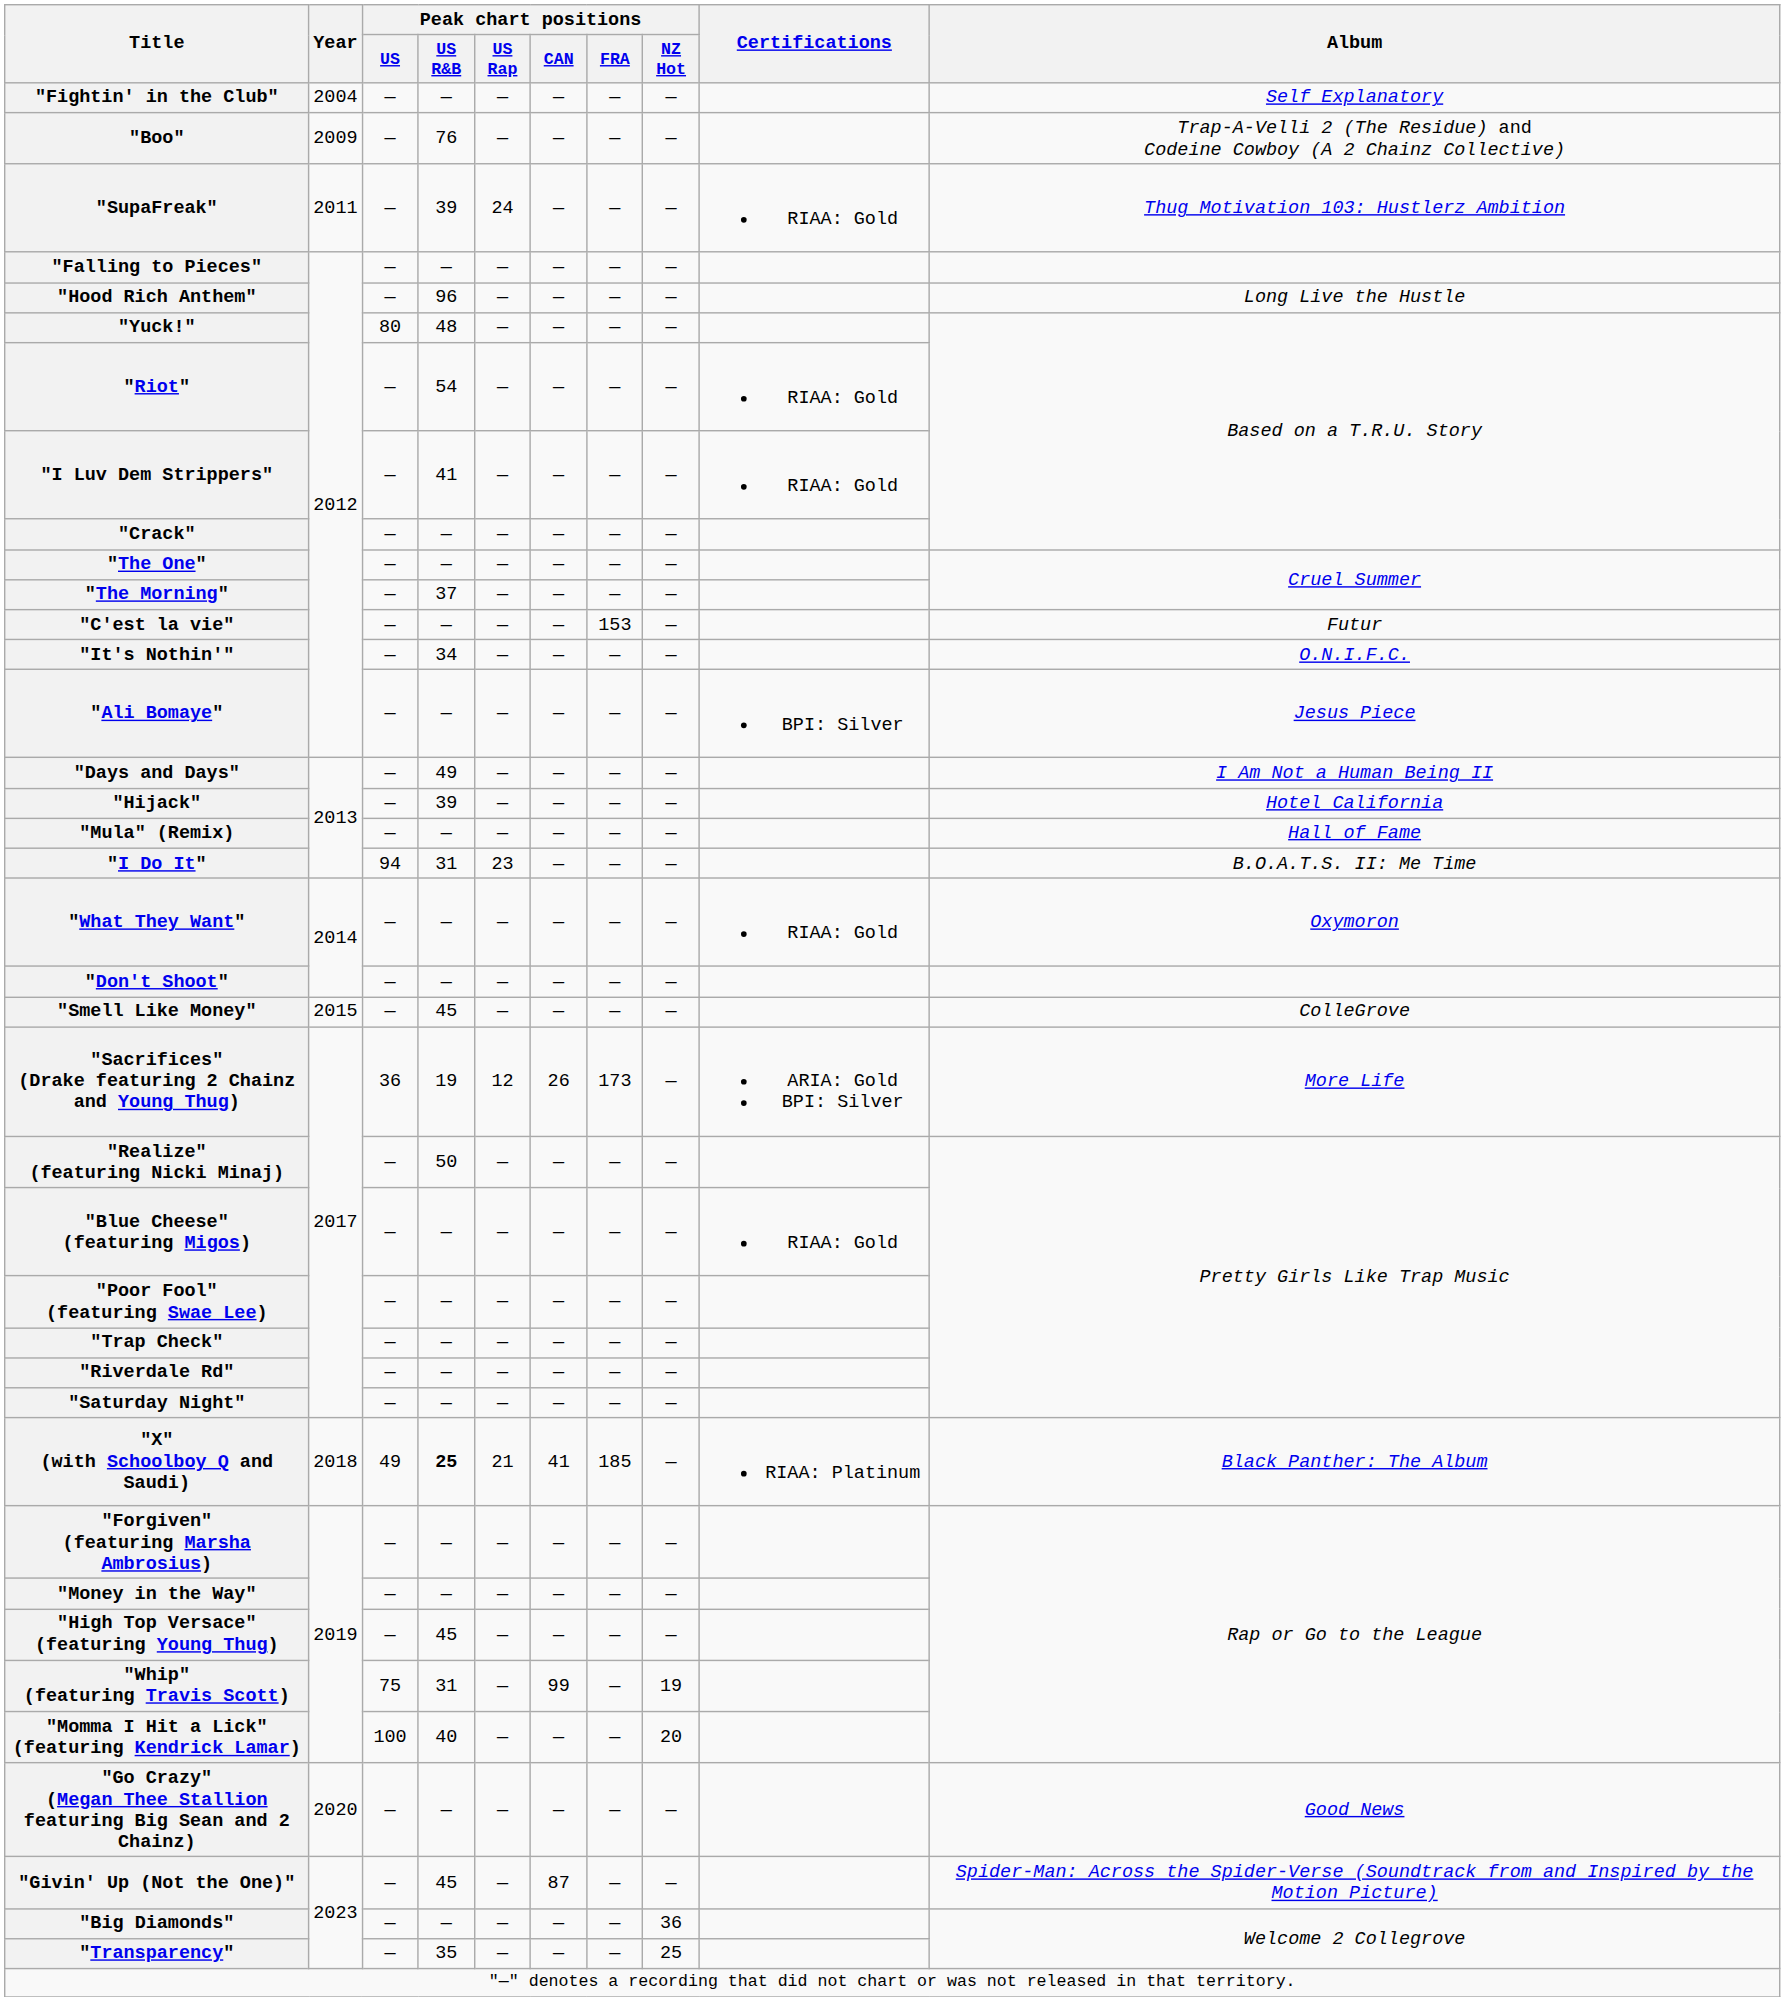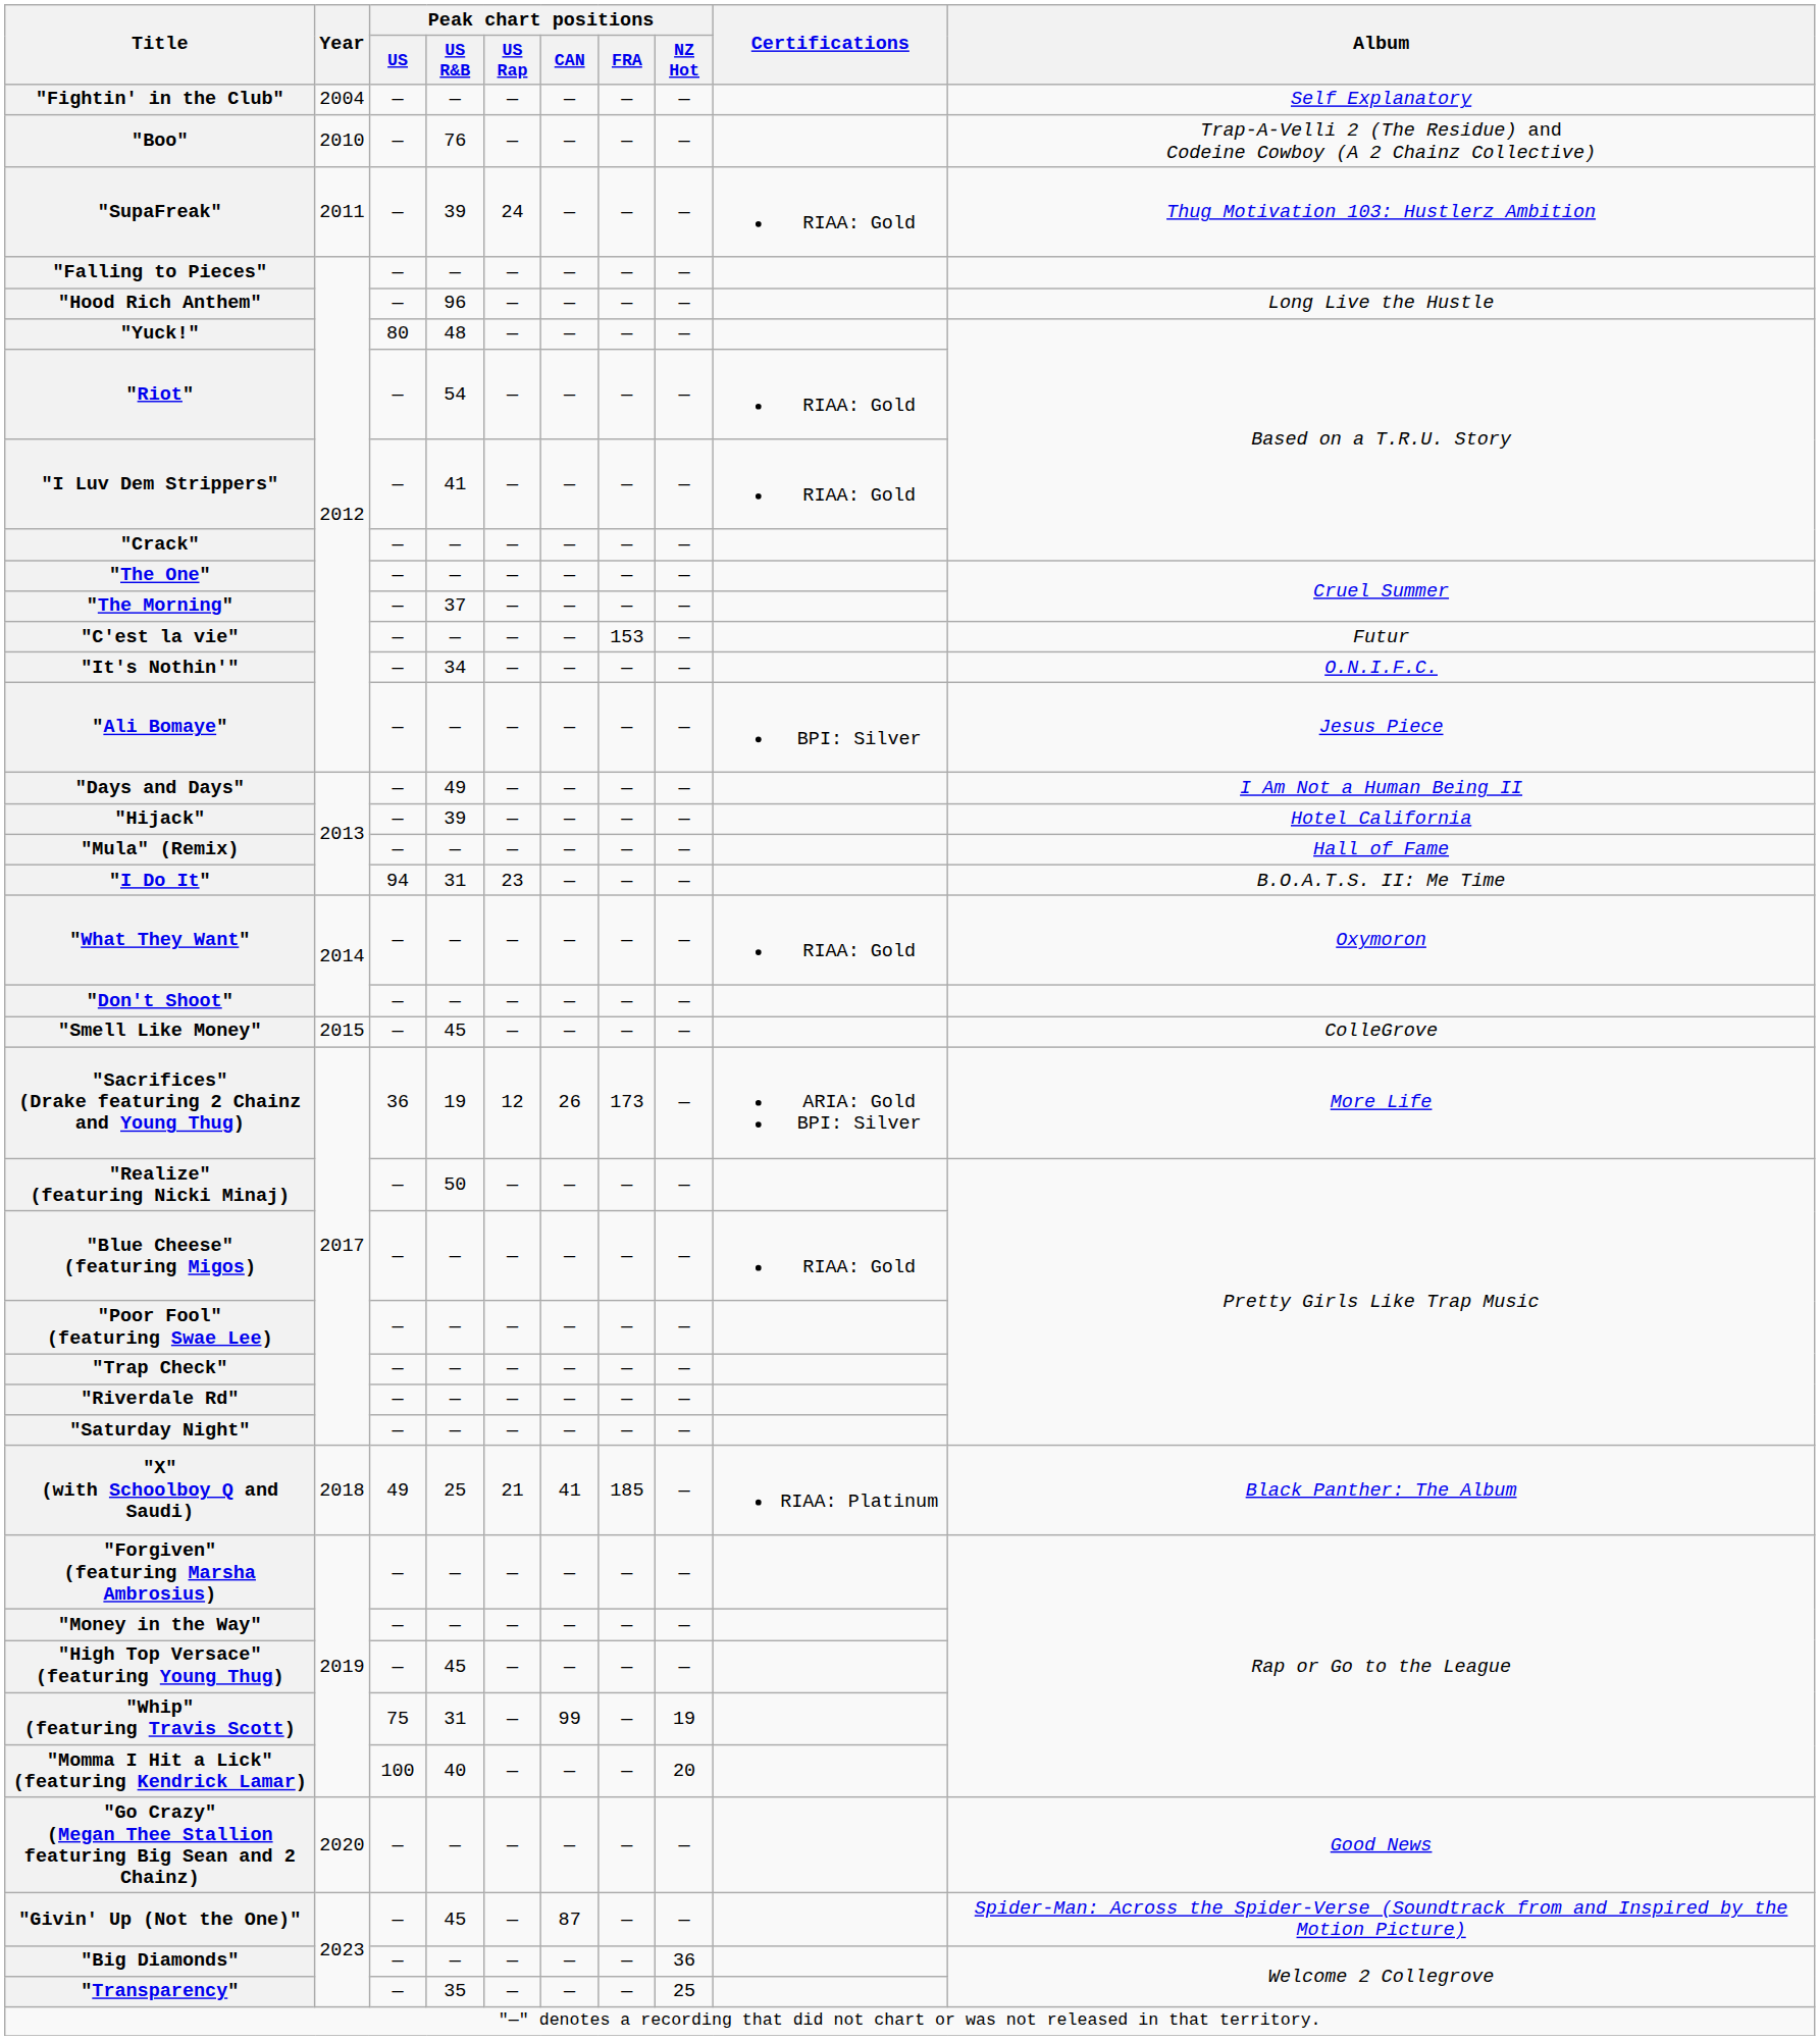 <table class="wikitable plainrowheaders" style="text-align:center;">
 <tr>
 <th scope="col" rowspan="2" style="width:16em;">Title</th>
 <th scope="col" rowspan="2" style="width:1em;">Year</th>
 <th scope="col" colspan="6">Peak chart positions</th>
 <th scope="col" rowspan="2" style="width:12em;"><a href='#'>Certifications</a></th>
 <th scope="col" rowspan="2">Album</th>
 </tr>
 <tr>
 <th scope="col" style="width:2.9em;font-size:90%;"><a href='#'>US</a><br></th>
 <th scope="col" style="width:2.9em;font-size:90%;"><a href='#'>US<br>R&B</a><br></th>
 <th scope="col" style="width:2.9em;font-size:90%;"><a href='#'>US<br>Rap</a><br></th>
 <th scope="col" style="width:2.9em;font-size:90%;"><a href='#'>CAN</a><br></th>
 <th scope="col" style="width:2.9em;font-size:90%;"><a href='#'>FRA</a><br></th>
 <th scope="col" style="width:2.9em;font-size:90%;"><a href='#'>NZ<br>Hot</a><br></th>
 </tr>
 <tr>
 <th scope="row">"Fightin' in the Club"<br></th>
 <td>2004</td>
 <td>—</td>
 <td>—</td>
 <td>—</td>
 <td>—</td>
 <td>—</td>
 <td>—</td>
 <td></td>
 <td><em><a href='#'>Self Explanatory</a></em></td>
 </tr>
 <tr>
 <th scope="row">"Boo"<br></th>
-<td>2009</td>
+<td>2010</td>
 <td>—</td>
 <td>76</td>
 <td>—</td>
 <td>—</td>
 <td>—</td>
 <td>—</td>
 <td></td>
 <td><em>Trap-A-Velli 2 (The Residue)</em> and<br><em>Codeine Cowboy (A 2 Chainz Collective)</em></td>
 </tr>
 <tr>
 <th scope="row">"SupaFreak"<br></th>
 <td>2011</td>
 <td>—</td>
 <td>39</td>
 <td>24</td>
 <td>—</td>
 <td>—</td>
 <td>—</td>
 <td><br><ul><li>RIAA: Gold</li></ul></td>
 <td><em><a href='#'>Thug Motivation 103: Hustlerz Ambition</a></em></td>
 </tr>
 <tr>
 <th scope="row">"Falling to Pieces"<br></th>
 <td rowspan="11">2012</td>
 <td>—</td>
 <td>—</td>
 <td>—</td>
 <td>—</td>
 <td>—</td>
 <td>—</td>
 <td></td>
 <td></td>
 </tr>
 <tr>
 <th scope="row">"Hood Rich Anthem"<br></th>
 <td>—</td>
 <td>96</td>
 <td>—</td>
 <td>—</td>
 <td>—</td>
 <td>—</td>
 <td></td>
 <td><em>Long Live the Hustle</em></td>
 </tr>
 <tr>
 <th scope="row">"Yuck!"<br></th>
 <td>80</td>
 <td>48</td>
 <td>—</td>
 <td>—</td>
 <td>—</td>
 <td>—</td>
 <td></td>
 <td rowspan="4"><em>Based on a T.R.U. Story</em></td>
 </tr>
 <tr>
 <th scope="row">"<a href='#'>Riot</a>"</th>
 <td>—</td>
 <td>54</td>
 <td>—</td>
 <td>—</td>
 <td>—</td>
 <td>—</td>
 <td><br><ul><li>RIAA: Gold</li></ul></td>
 </tr>
 <tr>
 <th scope="row">"I Luv Dem Strippers"<br></th>
 <td>—</td>
 <td>41</td>
 <td>—</td>
 <td>—</td>
 <td>—</td>
 <td>—</td>
 <td><br><ul><li>RIAA: Gold</li></ul></td>
 </tr>
 <tr>
 <th scope="row">"Crack"</th>
 <td>—</td>
 <td>—</td>
 <td>—</td>
 <td>—</td>
 <td>—</td>
 <td>—</td>
 <td></td>
 </tr>
 <tr>
 <th scope="row">"<a href='#'>The One</a>"<br></th>
 <td>—</td>
 <td>—</td>
 <td>—</td>
 <td>—</td>
 <td>—</td>
 <td>—</td>
 <td></td>
 <td rowspan="2"><em><a href='#'>Cruel Summer</a></em></td>
 </tr>
 <tr>
 <th scope="row">"<a href='#'>The Morning</a>"<br></th>
 <td>—</td>
 <td>37</td>
 <td>—</td>
 <td>—</td>
 <td>—</td>
 <td>—</td>
 <td></td>
 </tr>
 <tr>
 <th scope="row">"C'est la vie"<br></th>
 <td>—</td>
 <td>—</td>
 <td>—</td>
 <td>—</td>
 <td>153</td>
 <td>—</td>
 <td></td>
 <td><em>Futur</em></td>
 </tr>
 <tr>
 <th scope="row">"It's Nothin'"<br></th>
 <td>—</td>
 <td>34</td>
 <td>—</td>
 <td>—</td>
 <td>—</td>
 <td>—</td>
 <td></td>
 <td><em><a href='#'>O.N.I.F.C.</a></em></td>
 </tr>
 <tr>
 <th scope="row">"<a href='#'>Ali Bomaye</a>"<br></th>
 <td>—</td>
 <td>—</td>
 <td>—</td>
 <td>—</td>
 <td>—</td>
 <td>—</td>
 <td><br><ul><li>BPI: Silver</li></ul></td>
 <td><em><a href='#'>Jesus Piece</a></em></td>
 </tr>
 <tr>
 <th scope="row">"Days and Days"<br></th>
 <td rowspan="4">2013</td>
 <td>—</td>
 <td>49</td>
 <td>—</td>
 <td>—</td>
 <td>—</td>
 <td>—</td>
 <td></td>
 <td><em><a href='#'>I Am Not a Human Being II</a></em></td>
 </tr>
 <tr>
 <th scope="row">"Hijack"<br></th>
 <td>—</td>
 <td>39</td>
 <td>—</td>
 <td>—</td>
 <td>—</td>
 <td>—</td>
 <td></td>
 <td><em><a href='#'>Hotel California</a></em></td>
 </tr>
 <tr>
 <th scope="row">"Mula" (Remix)<br></th>
 <td>—</td>
 <td>—</td>
 <td>—</td>
 <td>—</td>
 <td>—</td>
 <td>—</td>
 <td></td>
 <td><em><a href='#'>Hall of Fame</a></em></td>
 </tr>
 <tr>
 <th scope="row">"<a href='#'>I Do It</a>"<br></th>
 <td>94</td>
 <td>31</td>
 <td>23</td>
 <td>—</td>
 <td>—</td>
 <td>—</td>
 <td></td>
 <td><em>B.O.A.T.S. II: Me Time</em></td>
 </tr>
 <tr>
 <th scope="row">"<a href='#'>What They Want</a>"<br></th>
 <td rowspan="2">2014</td>
 <td>—</td>
 <td>—</td>
 <td>—</td>
 <td>—</td>
 <td>—</td>
 <td>—</td>
 <td><br><ul><li>RIAA: Gold</li></ul></td>
 <td><em><a href='#'>Oxymoron</a></em></td>
 </tr>
 <tr>
 <th scope="row">"<a href='#'>Don't Shoot</a>"<br></th>
 <td>—</td>
 <td>—</td>
 <td>—</td>
 <td>—</td>
 <td>—</td>
 <td>—</td>
 <td></td>
 <td></td>
 </tr>
 <tr>
 <th scope="row">"Smell Like Money"<br></th>
 <td>2015</td>
 <td>—</td>
 <td>45</td>
 <td>—</td>
 <td>—</td>
 <td>—</td>
 <td>—</td>
 <td></td>
 <td><em>ColleGrove</em></td>
 </tr>
 <tr>
 <th scope="row">"Sacrifices"<br><span>(Drake featuring 2 Chainz and <a href='#'>Young Thug</a>)</span></th>
 <td rowspan="7">2017</td>
 <td>36</td>
 <td>19</td>
 <td>12</td>
 <td>26</td>
 <td>173</td>
 <td>—</td>
 <td><br><ul><li>ARIA: Gold</li><li>BPI: Silver</li></ul></td>
 <td><em><a href='#'>More Life</a></em></td>
 </tr>
 <tr>
 <th scope="row">"Realize"<br><span>(featuring Nicki Minaj)</span></th>
 <td>—</td>
 <td>50</td>
 <td>—</td>
 <td>—</td>
 <td>—</td>
 <td>—</td>
 <td></td>
 <td rowspan="6"><em>Pretty Girls Like Trap Music</em></td>
 </tr>
 <tr>
 <th scope="row">"Blue Cheese"<br><span>(featuring <a href='#'>Migos</a>)</span></th>
 <td>—</td>
 <td>—</td>
 <td>—</td>
 <td>—</td>
 <td>—</td>
 <td>—</td>
 <td><br><ul><li>RIAA: Gold</li></ul></td>
 </tr>
 <tr>
 <th scope="row">"Poor Fool"<br><span>(featuring <a href='#'>Swae Lee</a>)</span></th>
 <td>—</td>
 <td>—</td>
 <td>—</td>
 <td>—</td>
 <td>—</td>
 <td>—</td>
 <td></td>
 </tr>
 <tr>
 <th scope="row">"Trap Check"</th>
 <td>—</td>
 <td>—</td>
 <td>—</td>
 <td>—</td>
 <td>—</td>
 <td>—</td>
 <td></td>
 </tr>
 <tr>
 <th scope="row">"Riverdale Rd"</th>
 <td>—</td>
 <td>—</td>
 <td>—</td>
 <td>—</td>
 <td>—</td>
 <td>—</td>
 <td></td>
 </tr>
 <tr>
 <th scope="row">"Saturday Night"</th>
 <td>—</td>
 <td>—</td>
 <td>—</td>
 <td>—</td>
 <td>—</td>
 <td>—</td>
 <td></td>
 </tr>
 <tr>
 <th scope="row">"X"<br><span>(with <a href='#'>Schoolboy Q</a> and Saudi)</span></th>
 <td>2018</td>
 <td>49</td>
-<td><strong>25</strong></td>
+<td>25</td>
 <td>21</td>
 <td>41</td>
 <td>185</td>
 <td>—</td>
 <td><br><ul><li>RIAA: Platinum</li></ul></td>
 <td><em><a href='#'>Black Panther: The Album</a></em></td>
 </tr>
 <tr>
 <th scope="row">"Forgiven"<br><span>(featuring <a href='#'>Marsha Ambrosius</a>)</span></th>
 <td rowspan="5">2019</td>
 <td>—</td>
 <td>—</td>
 <td>—</td>
 <td>—</td>
 <td>—</td>
 <td>—</td>
 <td></td>
 <td rowspan="5"><em>Rap or Go to the League</em></td>
 </tr>
 <tr>
 <th scope="row">"Money in the Way"</th>
 <td>—</td>
 <td>—</td>
 <td>—</td>
 <td>—</td>
 <td>—</td>
 <td>—</td>
 <td></td>
 </tr>
 <tr>
 <th scope="row">"High Top Versace"<br><span>(featuring <a href='#'>Young Thug</a>)</span></th>
 <td>—</td>
 <td>45</td>
 <td>—</td>
 <td>—</td>
 <td>—</td>
 <td>—</td>
 <td></td>
 </tr>
 <tr>
 <th scope="row">"Whip"<br><span>(featuring <a href='#'>Travis Scott</a>)</span></th>
 <td>75</td>
 <td>31</td>
 <td>—</td>
 <td>99</td>
 <td>—</td>
 <td>19</td>
 <td></td>
 </tr>
 <tr>
 <th scope="row">"Momma I Hit a Lick"<br><span>(featuring <a href='#'>Kendrick Lamar</a>)</span></th>
 <td>100</td>
 <td>40</td>
 <td>—</td>
 <td>—</td>
 <td>—</td>
 <td>20</td>
 <td></td>
 </tr>
 <tr>
 <th scope="row">"Go Crazy"<br><span>(<a href='#'>Megan Thee Stallion</a> featuring Big Sean and 2 Chainz)</span></th>
 <td>2020</td>
 <td>—</td>
 <td>—</td>
 <td>—</td>
 <td>—</td>
 <td>—</td>
 <td>—</td>
 <td></td>
 <td><em><a href='#'>Good News</a></em></td>
 </tr>
 <tr>
 <th scope="row">"Givin' Up (Not the One)"<br></th>
 <td rowspan="3">2023</td>
 <td>—</td>
 <td>45</td>
 <td>—</td>
 <td>87</td>
 <td>—</td>
 <td>—</td>
 <td></td>
 <td><em><a href='#'>Spider-Man: Across the Spider-Verse (Soundtrack from and Inspired by the Motion Picture)</a></em></td>
 </tr>
 <tr>
 <th scope="row">"Big Diamonds"<br></th>
 <td>—</td>
 <td>—</td>
 <td>—</td>
 <td>—</td>
 <td>—</td>
 <td>36</td>
 <td></td>
 <td rowspan="2"><em>Welcome 2 Collegrove</em></td>
 </tr>
 <tr>
 <th scope="row">"<a href='#'>Transparency</a>"<br></th>
 <td>—</td>
 <td>35</td>
 <td>—</td>
 <td>—</td>
 <td>—</td>
 <td>25</td>
 <td></td>
 </tr>
 <tr>
 <td colspan="11" style="font-size:90%">"—" denotes a recording that did not chart or was not released in that territory.</td>
 </tr>
 </table>
